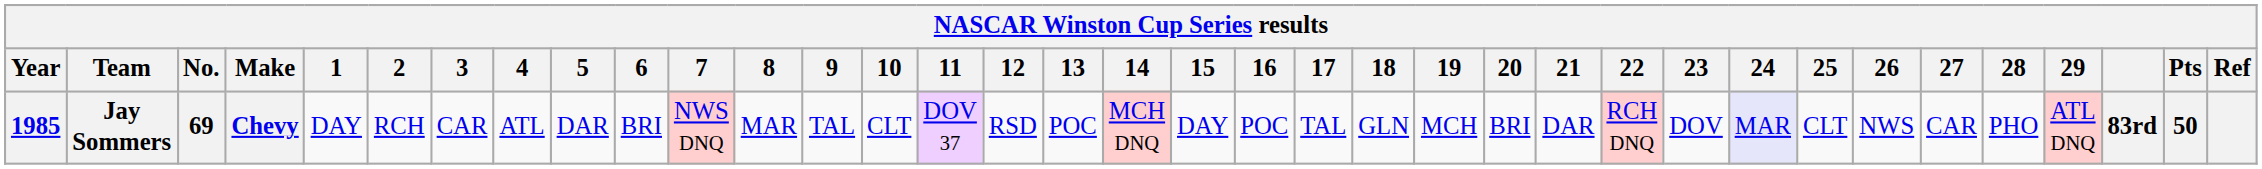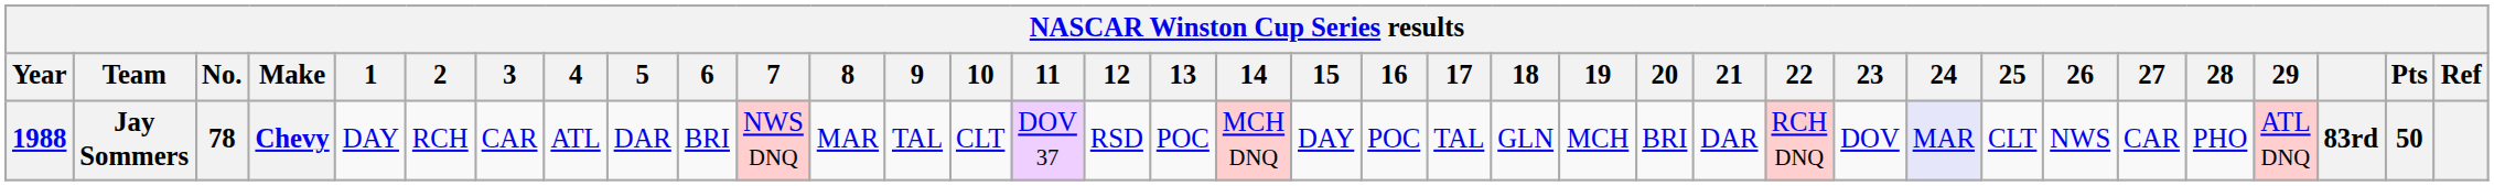 <table class="wikitable" style="text-align:center; font-size:75%">
 <tr>
 <th colspan=45><a href='#'>NASCAR Winston Cup Series</a> results</th>
 </tr>
 <tr>
 <th>Year</th>
 <th>Team</th>
 <th>No.</th>
 <th>Make</th>
 <th>1</th>
 <th>2</th>
 <th>3</th>
 <th>4</th>
 <th>5</th>
 <th>6</th>
 <th>7</th>
 <th>8</th>
 <th>9</th>
 <th>10</th>
 <th>11</th>
 <th>12</th>
 <th>13</th>
 <th>14</th>
 <th>15</th>
 <th>16</th>
 <th>17</th>
 <th>18</th>
 <th>19</th>
 <th>20</th>
 <th>21</th>
 <th>22</th>
 <th>23</th>
 <th>24</th>
 <th>25</th>
 <th>26</th>
 <th>27</th>
 <th>28</th>
 <th>29</th>
 <th></th>
 <th>Pts</th>
 <th>Ref</th>
 </tr>
 <tr>
-<th><a href='#'>1985</a></th>
+<th><a href='#'>1988</a></th>
 <th>Jay Sommers</th>
-<th>69</th>
+<th>78</th>
 <th><a href='#'>Chevy</a></th>
 <td><a href='#'>DAY</a></td>
 <td><a href='#'>RCH</a></td>
 <td><a href='#'>CAR</a></td>
 <td><a href='#'>ATL</a></td>
 <td><a href='#'>DAR</a></td>
 <td><a href='#'>BRI</a></td>
 <td style="background:#FFCFCF;"><a href='#'>NWS</a><br><small>DNQ</small></td>
 <td><a href='#'>MAR</a></td>
 <td><a href='#'>TAL</a></td>
 <td><a href='#'>CLT</a></td>
 <td style="background:#EFCFFF;"><a href='#'>DOV</a><br><small>37</small></td>
 <td><a href='#'>RSD</a></td>
 <td><a href='#'>POC</a></td>
 <td style="background:#FFCFCF;"><a href='#'>MCH</a><br><small>DNQ</small></td>
 <td><a href='#'>DAY</a></td>
 <td><a href='#'>POC</a></td>
 <td><a href='#'>TAL</a></td>
 <td><a href='#'>GLN</a></td>
 <td><a href='#'>MCH</a></td>
 <td><a href='#'>BRI</a></td>
 <td><a href='#'>DAR</a></td>
 <td style="background:#FFCFCF;"><a href='#'>RCH</a><br><small>DNQ</small></td>
 <td><a href='#'>DOV</a></td>
 <td style="background: lavender;"><a href='#'>MAR</a></td>
 <td><a href='#'>CLT</a></td>
 <td><a href='#'>NWS</a></td>
 <td><a href='#'>CAR</a></td>
 <td><a href='#'>PHO</a></td>
 <td style="background:#FFCFCF;"><a href='#'>ATL</a><br><small>DNQ</small></td>
 <th>83rd</th>
 <th>50</th>
 <th></th>
 </tr>
 </table>
